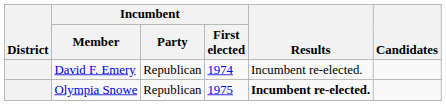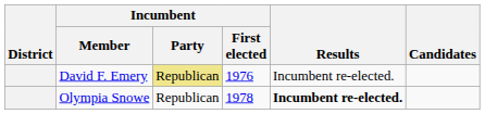 <table class=wikitable>
 <tr valign=bottom>
 <th rowspan=2>District</th>
 <th colspan=3>Incumbent</th>
 <th rowspan=2>Results</th>
 <th rowspan=2>Candidates</th>
 </tr>
 <tr>
 <th>Member</th>
 <th>Party</th>
 <th>First<br>elected</th>
 </tr>
 <tr>
 <th></th>
 <td><a href='#'>David F. Emery</a></td>
-<td>Republican</td>
-<td><a href='#'>1974</a></td>
+<td style="background: khaki;">Republican</td>
+<td><a href='#'>1976</a></td>
 <td>Incumbent re-elected.</td>
 <td nowrap></td>
 </tr>
 <tr>
 <th></th>
 <td><a href='#'>Olympia Snowe</a></td>
 <td>Republican</td>
-<td><a href='#'>1975</a></td>
+<td><a href='#'>1978</a></td>
 <td><strong>Incumbent re-elected.</strong></td>
 <td nowrap></td>
 </tr>
 </table>
